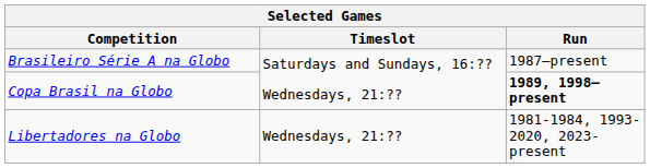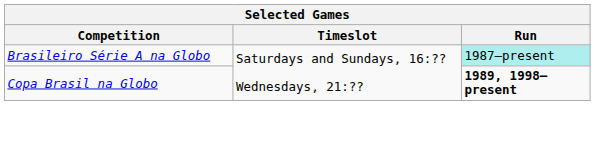 <table class="wikitable">
 <tr>
 <th colspan="3">Selected Games</th>
 </tr>
 <tr>
 <th style="width:10%;">Competition</th>
 <th style="width:10%;">Timeslot</th>
 <th style="width:5%;">Run</th>
 </tr>
 <tr>
 <td><em><a href='#'>Brasileiro Série A na Globo</a></em></td>
 <td rowspan="2">Saturdays and Sundays, 16:??<br><br>Wednesdays, 21:??</td>
-<td>1987–present</td>
+<td style="background: paleturquoise;">1987–present</td>
 </tr>
 <tr>
 <td><em><a href='#'>Copa Brasil na Globo</a></em></td>
 <td><strong>1989, 1998–present</strong></td>
 </tr>
-<tr>
-<td><em><a href='#'>Libertadores na Globo</a></em></td>
-<td>Wednesdays, 21:??</td>
-<td>1981-1984, 1993-2020, 2023-present</td>
-</tr>
 </table>
